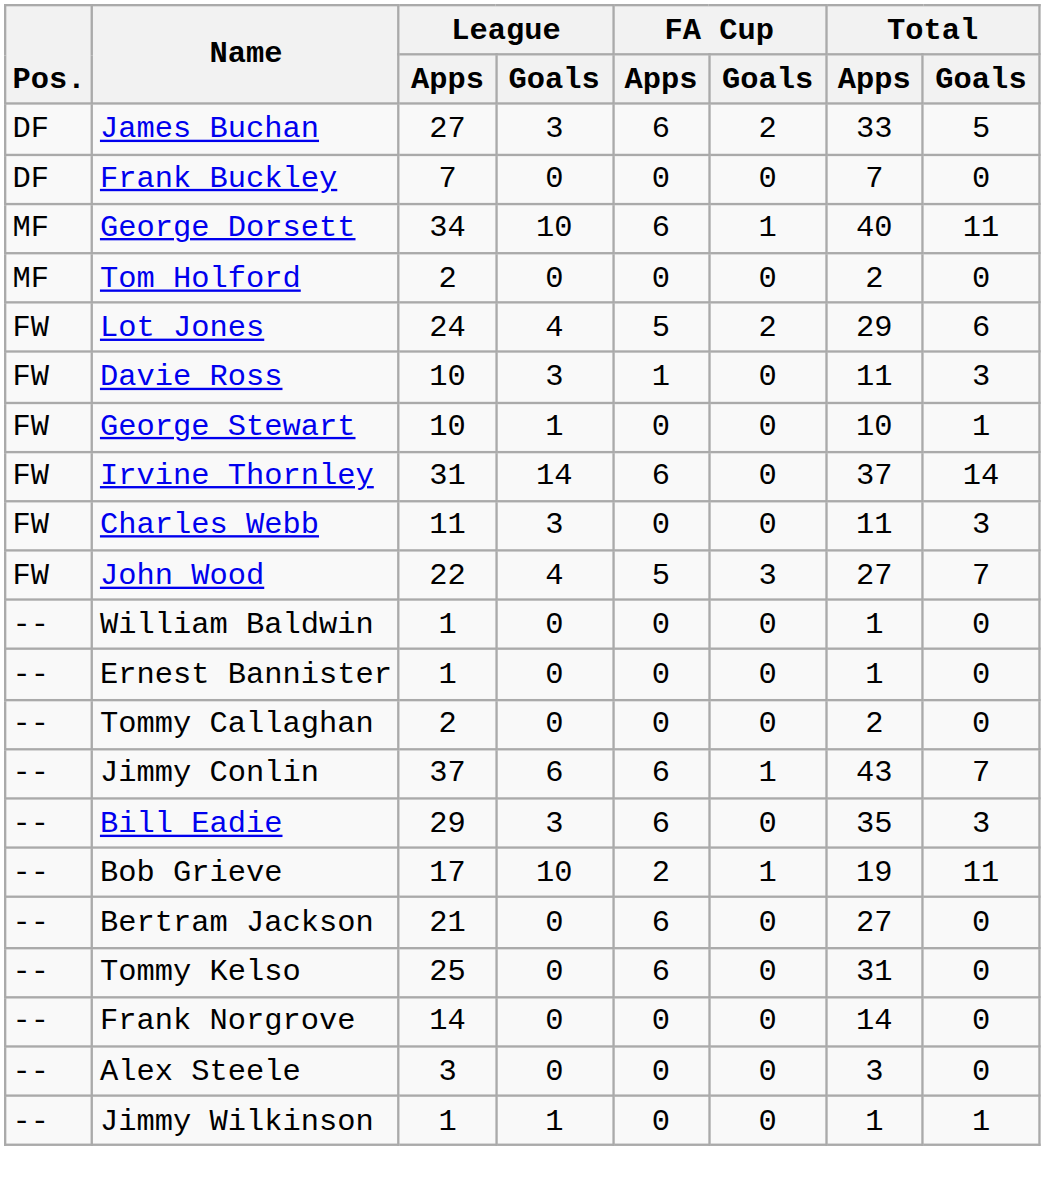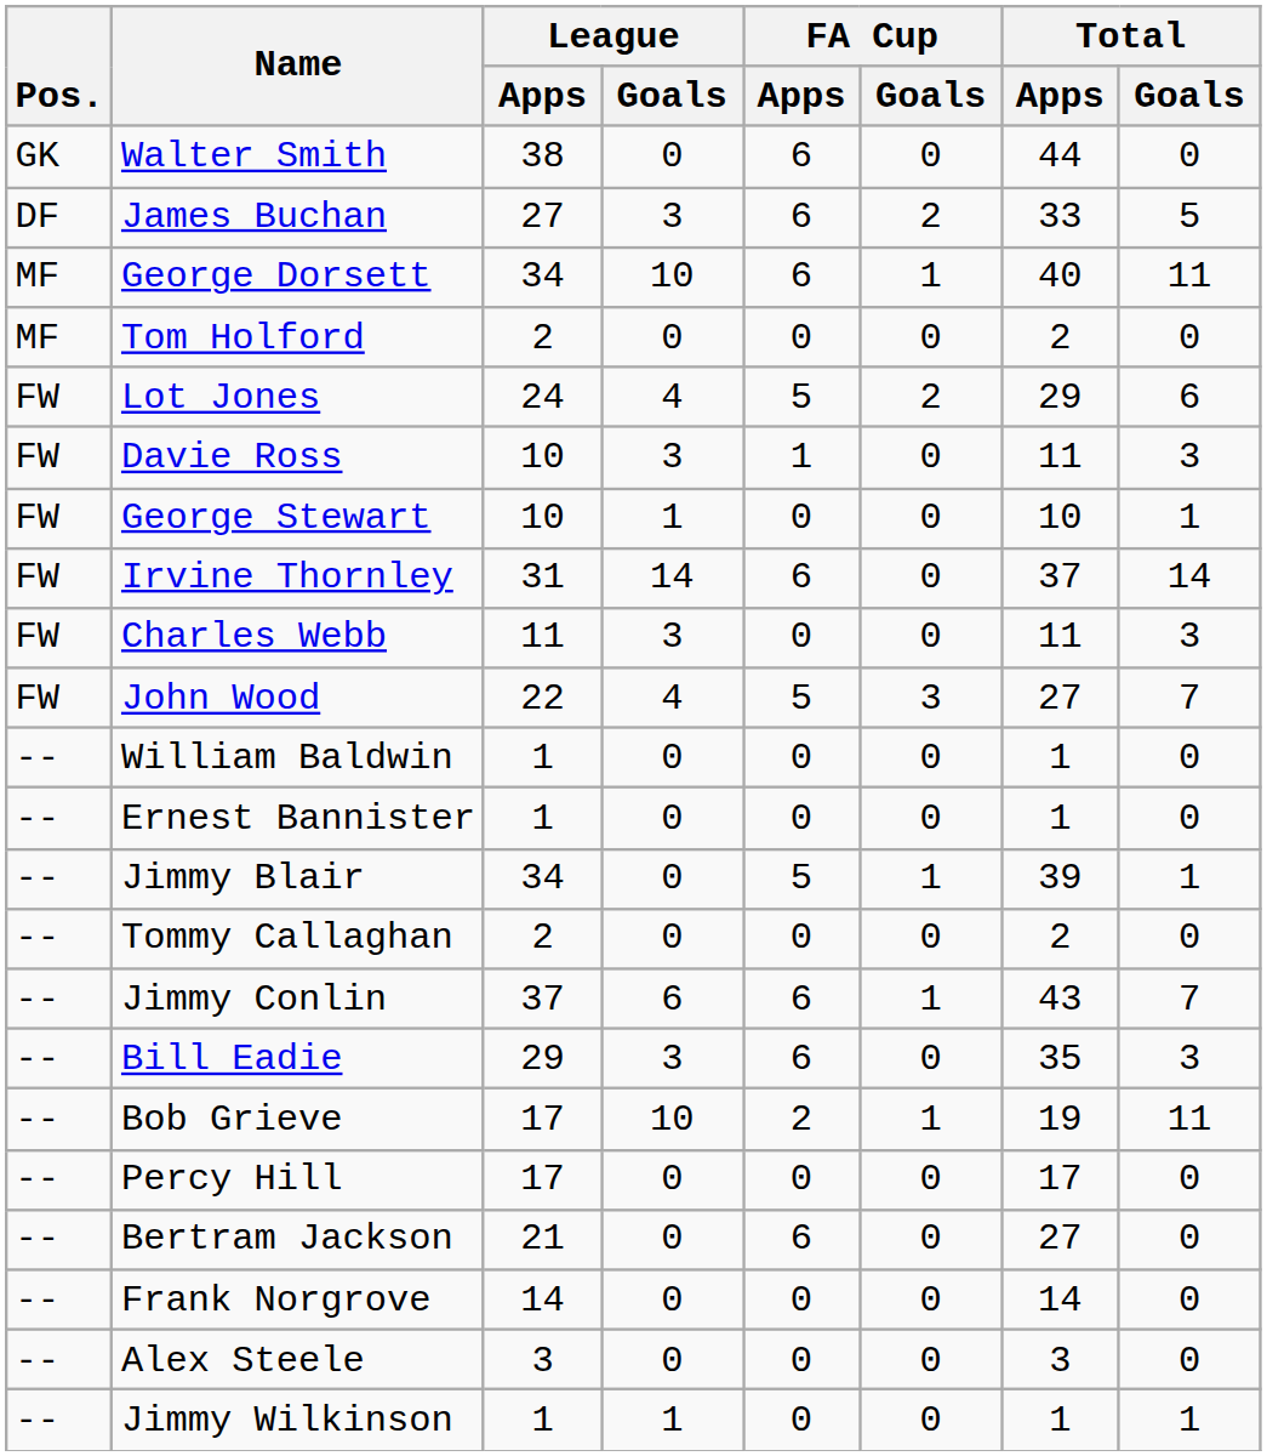 <table class="wikitable" style="text-align:center">
 <tr>
 <th rowspan="2" valign="bottom">Pos.</th>
 <th rowspan="2">Name</th>
 <th colspan="2" width="85">League</th>
 <th colspan="2" width="85">FA Cup</th>
 <th colspan="2" width="85">Total</th>
 </tr>
 <tr>
 <th>Apps</th>
 <th>Goals</th>
 <th>Apps</th>
 <th>Goals</th>
 <th>Apps</th>
 <th>Goals</th>
 </tr>
 <tr>
+<td align="left">GK</td>
+<td align="left"> <a href='#'>Walter Smith</a></td>
+<td>38</td>
+<td>0</td>
+<td>6</td>
+<td>0</td>
+<td>44</td>
+<td>0</td>
+</tr>
+<tr>
 <td align="left">DF</td>
 <td align="left"> <a href='#'>James Buchan</a></td>
 <td>27</td>
 <td>3</td>
 <td>6</td>
 <td>2</td>
 <td>33</td>
 <td>5</td>
-</tr>
-<tr>
-<td align="left">DF</td>
-<td align="left"> <a href='#'>Frank Buckley</a></td>
-<td>7</td>
-<td>0</td>
-<td>0</td>
-<td>0</td>
-<td>7</td>
-<td>0</td>
 </tr>
 <tr>
 <td align="left">MF</td>
 <td align="left"> <a href='#'>George Dorsett</a></td>
 <td>34</td>
 <td>10</td>
 <td>6</td>
 <td>1</td>
 <td>40</td>
 <td>11</td>
 </tr>
 <tr>
 <td align="left">MF</td>
 <td align="left"> <a href='#'>Tom Holford</a></td>
 <td>2</td>
 <td>0</td>
 <td>0</td>
 <td>0</td>
 <td>2</td>
 <td>0</td>
 </tr>
 <tr>
 <td align="left">FW</td>
 <td align="left"> <a href='#'>Lot Jones</a></td>
 <td>24</td>
 <td>4</td>
 <td>5</td>
 <td>2</td>
 <td>29</td>
 <td>6</td>
 </tr>
 <tr>
 <td align="left">FW</td>
 <td align="left"> <a href='#'>Davie Ross</a></td>
 <td>10</td>
 <td>3</td>
 <td>1</td>
 <td>0</td>
 <td>11</td>
 <td>3</td>
 </tr>
 <tr>
 <td align="left">FW</td>
 <td align="left"> <a href='#'>George Stewart</a></td>
 <td>10</td>
 <td>1</td>
 <td>0</td>
 <td>0</td>
 <td>10</td>
 <td>1</td>
 </tr>
 <tr>
 <td align="left">FW</td>
 <td align="left"> <a href='#'>Irvine Thornley</a></td>
 <td>31</td>
 <td>14</td>
 <td>6</td>
 <td>0</td>
 <td>37</td>
 <td>14</td>
 </tr>
 <tr>
 <td align="left">FW</td>
 <td align="left"> <a href='#'>Charles Webb</a></td>
 <td>11</td>
 <td>3</td>
 <td>0</td>
 <td>0</td>
 <td>11</td>
 <td>3</td>
 </tr>
 <tr>
 <td align="left">FW</td>
 <td align="left"> <a href='#'>John Wood</a></td>
 <td>22</td>
 <td>4</td>
 <td>5</td>
 <td>3</td>
 <td>27</td>
 <td>7</td>
 </tr>
 <tr>
 <td align="left">--</td>
 <td align="left">William Baldwin</td>
 <td>1</td>
 <td>0</td>
 <td>0</td>
 <td>0</td>
 <td>1</td>
 <td>0</td>
 </tr>
 <tr>
 <td align="left">--</td>
 <td align="left">Ernest Bannister</td>
 <td>1</td>
 <td>0</td>
 <td>0</td>
 <td>0</td>
 <td>1</td>
 <td>0</td>
 </tr>
 <tr>
 <td align="left">--</td>
+<td align="left">Jimmy Blair</td>
+<td>34</td>
+<td>0</td>
+<td>5</td>
+<td>1</td>
+<td>39</td>
+<td>1</td>
+</tr>
+<tr>
+<td align="left">--</td>
 <td align="left">Tommy Callaghan</td>
 <td>2</td>
 <td>0</td>
 <td>0</td>
 <td>0</td>
 <td>2</td>
 <td>0</td>
 </tr>
 <tr>
 <td align="left">--</td>
 <td align="left">Jimmy Conlin</td>
 <td>37</td>
 <td>6</td>
 <td>6</td>
 <td>1</td>
 <td>43</td>
 <td>7</td>
 </tr>
 <tr>
 <td align="left">--</td>
 <td align="left"> <a href='#'>Bill Eadie</a></td>
 <td>29</td>
 <td>3</td>
 <td>6</td>
 <td>0</td>
 <td>35</td>
 <td>3</td>
 </tr>
 <tr>
 <td align="left">--</td>
 <td align="left">Bob Grieve</td>
 <td>17</td>
 <td>10</td>
 <td>2</td>
 <td>1</td>
 <td>19</td>
 <td>11</td>
 </tr>
 <tr>
 <td align="left">--</td>
+<td align="left">Percy Hill</td>
+<td>17</td>
+<td>0</td>
+<td>0</td>
+<td>0</td>
+<td>17</td>
+<td>0</td>
+</tr>
+<tr>
+<td align="left">--</td>
 <td align="left">Bertram Jackson</td>
 <td>21</td>
 <td>0</td>
 <td>6</td>
 <td>0</td>
 <td>27</td>
-<td>0</td>
-</tr>
-<tr>
-<td align="left">--</td>
-<td align="left">Tommy Kelso</td>
-<td>25</td>
-<td>0</td>
-<td>6</td>
-<td>0</td>
-<td>31</td>
 <td>0</td>
 </tr>
 <tr>
 <td align="left">--</td>
 <td align="left">Frank Norgrove</td>
 <td>14</td>
 <td>0</td>
 <td>0</td>
 <td>0</td>
 <td>14</td>
 <td>0</td>
 </tr>
 <tr>
 <td align="left">--</td>
 <td align="left">Alex Steele</td>
 <td>3</td>
 <td>0</td>
 <td>0</td>
 <td>0</td>
 <td>3</td>
 <td>0</td>
 </tr>
 <tr>
 <td align="left">--</td>
 <td align="left">Jimmy Wilkinson</td>
 <td>1</td>
 <td>1</td>
 <td>0</td>
 <td>0</td>
 <td>1</td>
 <td>1</td>
 </tr>
 </table>
